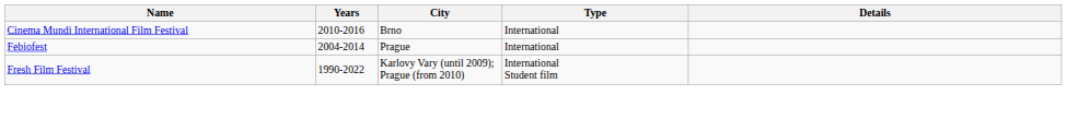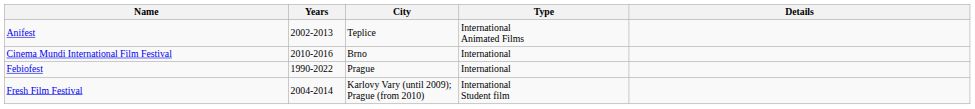 <table class="wikitable" width=100%>
 <tr>
 <th width="25%">Name</th>
 <th width="5%">Years</th>
 <th width="10%">City</th>
 <th width="15%">Type</th>
 <th width="30%">Details</th>
+</tr>
+<tr>
+<td><a href='#'>Anifest</a></td>
+<td>2002-2013</td>
+<td>Teplice</td>
+<td>International<br>Animated Films</td>
+<td></td>
 </tr>
 <tr>
 <td><a href='#'>Cinema Mundi International Film Festival</a></td>
 <td>2010-2016</td>
 <td>Brno</td>
 <td>International</td>
 <td></td>
 </tr>
 <tr>
 <td><a href='#'>Febiofest</a></td>
-<td>2004-2014</td>
+<td>1990-2022</td>
 <td>Prague</td>
 <td>International</td>
 <td></td>
 </tr>
 <tr>
 <td><a href='#'>Fresh Film Festival</a></td>
-<td>1990-2022</td>
+<td>2004-2014</td>
 <td>Karlovy Vary (until 2009); Prague (from 2010)</td>
 <td>International<br>Student film</td>
 <td></td>
 </tr>
 </table>
